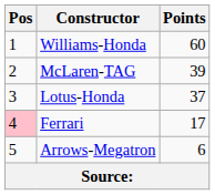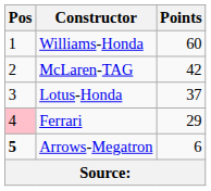 <table class="wikitable" style="font-size: 95%;">
 <tr>
 <th>Pos</th>
 <th>Constructor</th>
 <th>Points</th>
 </tr>
 <tr>
 <td>1</td>
 <td> <a href='#'>Williams</a>-<a href='#'>Honda</a></td>
 <td align="right">60</td>
 </tr>
 <tr>
 <td>2</td>
 <td> <a href='#'>McLaren</a>-<a href='#'>TAG</a></td>
-<td align="right">39</td>
+<td align="right">42</td>
 </tr>
 <tr>
 <td>3</td>
 <td> <a href='#'>Lotus</a>-<a href='#'>Honda</a></td>
 <td align="right">37</td>
 </tr>
 <tr>
 <td style="background: pink;">4</td>
 <td> <a href='#'>Ferrari</a></td>
-<td align="right">17</td>
+<td align="right">29</td>
 </tr>
 <tr>
-<td>5</td>
+<td><strong>5</strong></td>
 <td> <a href='#'>Arrows</a>-<a href='#'>Megatron</a></td>
 <td align="right">6</td>
 </tr>
 <tr>
 <th colspan=4>Source:</th>
 </tr>
 </table>
